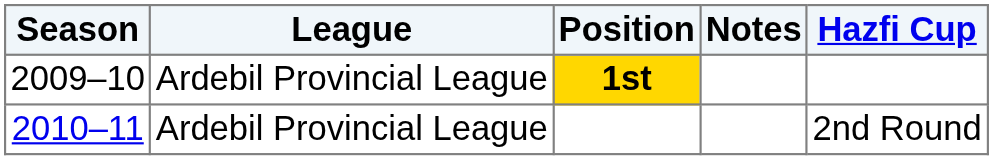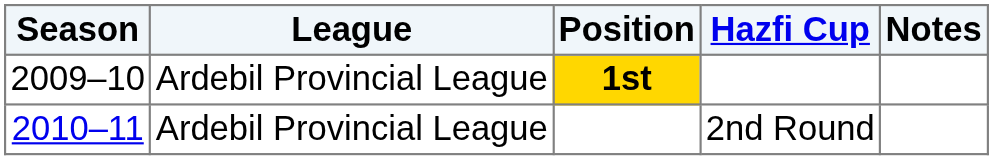 <table border="1" cellpadding="2" style="border-collapse:collapse; text-align:center; font-size:normal;">
 <tr style="background:#f0f6fa;">
 <th>Season</th>
 <th>League</th>
 <th>Position</th>
+<th><a href='#'>Hazfi Cup</a></th>
 <th>Notes</th>
-<th><a href='#'>Hazfi Cup</a></th>
 </tr>
 <tr>
 <td>2009–10</td>
 <td>Ardebil Provincial League</td>
 <td bgcolor=gold><strong>1st</strong></td>
 <td></td>
 <td></td>
 </tr>
 <tr>
 <td><a href='#'>2010–11</a></td>
 <td>Ardebil Provincial League</td>
 <td></td>
+<td>2nd Round</td>
 <td></td>
-<td>2nd Round</td>
 </tr>
 </table>
